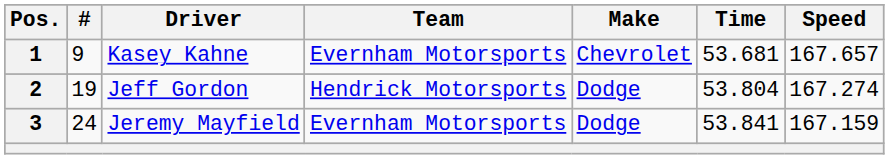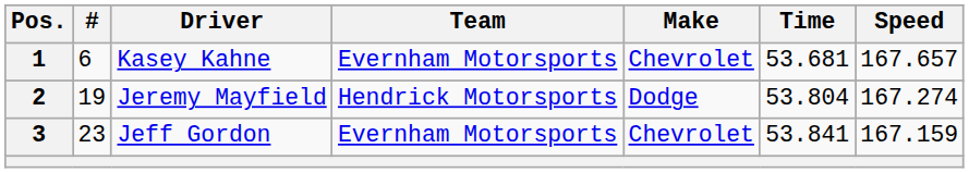 <table class="wikitable" style="font-size:95%">
 <tr>
 <th>Pos.</th>
 <th>#</th>
 <th>Driver</th>
 <th>Team</th>
 <th>Make</th>
 <th>Time</th>
 <th>Speed</th>
 </tr>
 <tr>
 <th>1</th>
-<td>9</td>
+<td>6</td>
 <td><a href='#'>Kasey Kahne</a></td>
 <td><a href='#'>Evernham Motorsports</a></td>
 <td><a href='#'>Chevrolet</a></td>
 <td>53.681</td>
 <td>167.657</td>
 </tr>
 <tr>
 <th>2</th>
 <td>19</td>
-<td><a href='#'>Jeff Gordon</a></td>
+<td><a href='#'>Jeremy Mayfield</a></td>
 <td><a href='#'>Hendrick Motorsports</a></td>
 <td><a href='#'>Dodge</a></td>
 <td>53.804</td>
 <td>167.274</td>
 </tr>
 <tr>
 <th>3</th>
-<td>24</td>
-<td><a href='#'>Jeremy Mayfield</a></td>
+<td>23</td>
+<td><a href='#'>Jeff Gordon</a></td>
 <td><a href='#'>Evernham Motorsports</a></td>
-<td><a href='#'>Dodge</a></td>
+<td><a href='#'>Chevrolet</a></td>
 <td>53.841</td>
 <td>167.159</td>
 </tr>
 <tr>
 <th colspan="7"></th>
 </tr>
 </table>
